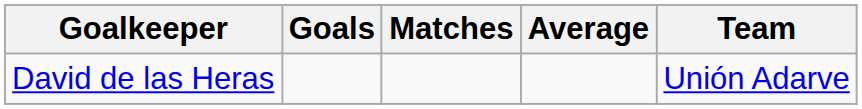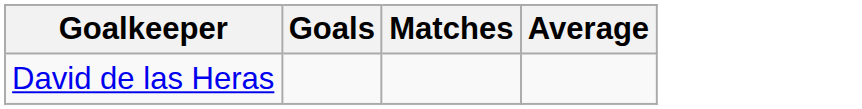 <table class="wikitable">
 <tr>
 <th>Goalkeeper</th>
 <th>Goals</th>
 <th>Matches</th>
 <th>Average</th>
-<th>Team</th>
 </tr>
 <tr>
 <td> <a href='#'>David de las Heras</a></td>
 <td></td>
 <td></td>
 <td></td>
-<td><a href='#'>Unión Adarve</a></td>
 </tr>
 </table>
